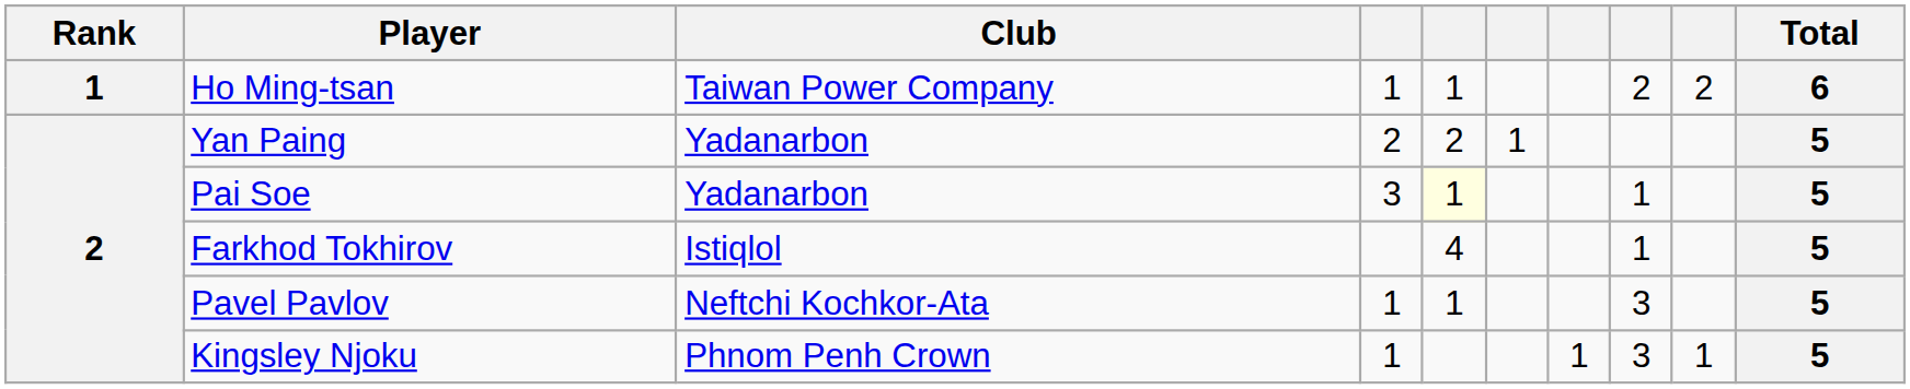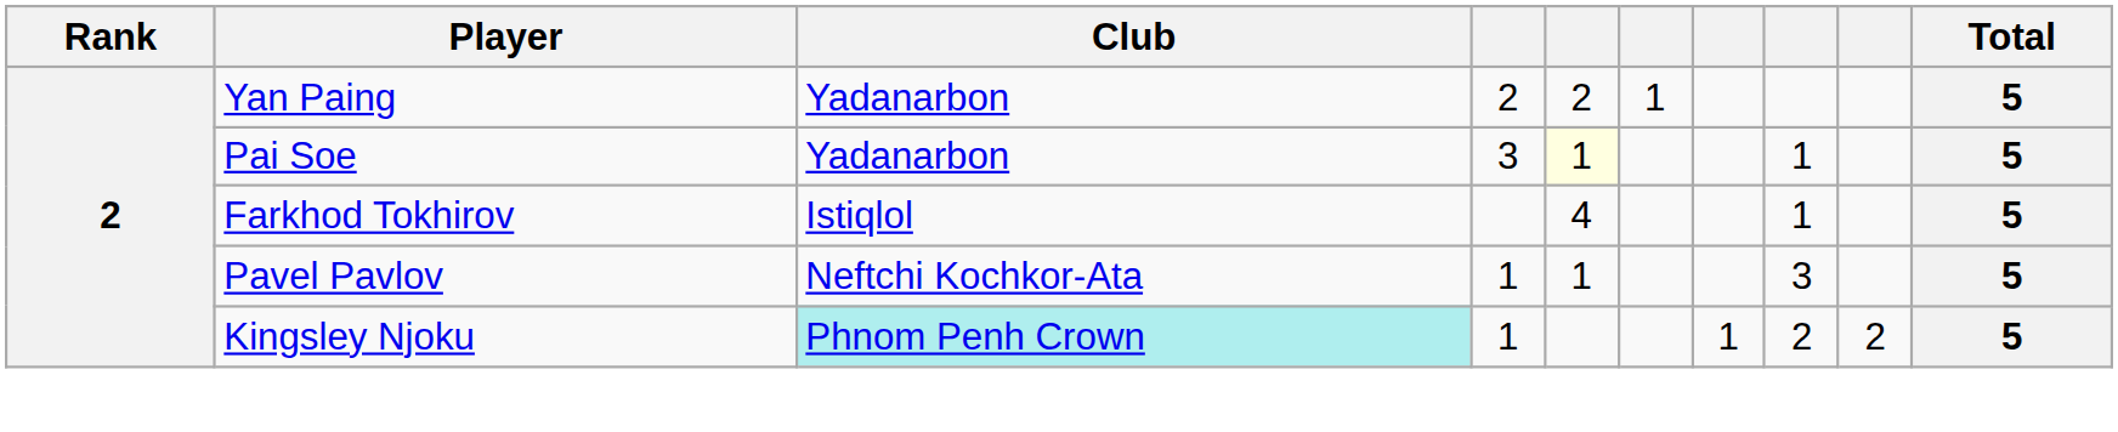 <table class="wikitable" style="text-align:center; font-size:90%;" width=800>
 <tr>
 <th>Rank</th>
 <th>Player</th>
 <th>Club</th>
 <th></th>
 <th></th>
 <th></th>
 <th></th>
 <th></th>
 <th></th>
 <th>Total</th>
-</tr>
-<tr>
-<th rowspan=1>1</th>
-<td align="left"> <a href='#'>Ho Ming-tsan</a></td>
-<td align="left"> <a href='#'>Taiwan Power Company</a></td>
-<td>1</td>
-<td>1</td>
-<td></td>
-<td></td>
-<td>2</td>
-<td>2</td>
-<th>6</th>
 </tr>
 <tr>
 <th rowspan=5>2</th>
 <td align="left"> <a href='#'>Yan Paing</a></td>
 <td align="left"> <a href='#'>Yadanarbon</a></td>
 <td>2</td>
 <td>2</td>
 <td>1</td>
 <td></td>
 <td></td>
 <td></td>
 <th>5</th>
 </tr>
 <tr>
 <td align="left"> <a href='#'>Pai Soe</a></td>
 <td align="left"> <a href='#'>Yadanarbon</a></td>
 <td>3</td>
 <td style="background: lightyellow;">1</td>
 <td></td>
 <td></td>
 <td>1</td>
 <td></td>
 <th>5</th>
 </tr>
 <tr>
 <td align="left"> <a href='#'>Farkhod Tokhirov</a></td>
 <td align="left"> <a href='#'>Istiqlol</a></td>
 <td></td>
 <td>4</td>
 <td></td>
 <td></td>
 <td>1</td>
 <td></td>
 <th>5</th>
 </tr>
 <tr>
 <td align="left"> <a href='#'>Pavel Pavlov</a></td>
 <td align="left"> <a href='#'>Neftchi Kochkor-Ata</a></td>
 <td>1</td>
 <td>1</td>
 <td></td>
 <td></td>
 <td>3</td>
 <td></td>
 <th>5</th>
 </tr>
 <tr>
 <td align="left"> <a href='#'>Kingsley Njoku</a></td>
-<td align="left"> <a href='#'>Phnom Penh Crown</a></td>
+<td align="left" style="background: paleturquoise;"> <a href='#'>Phnom Penh Crown</a></td>
 <td>1</td>
 <td></td>
 <td></td>
 <td>1</td>
-<td>3</td>
-<td>1</td>
+<td>2</td>
+<td>2</td>
 <th>5</th>
 </tr>
 </table>
